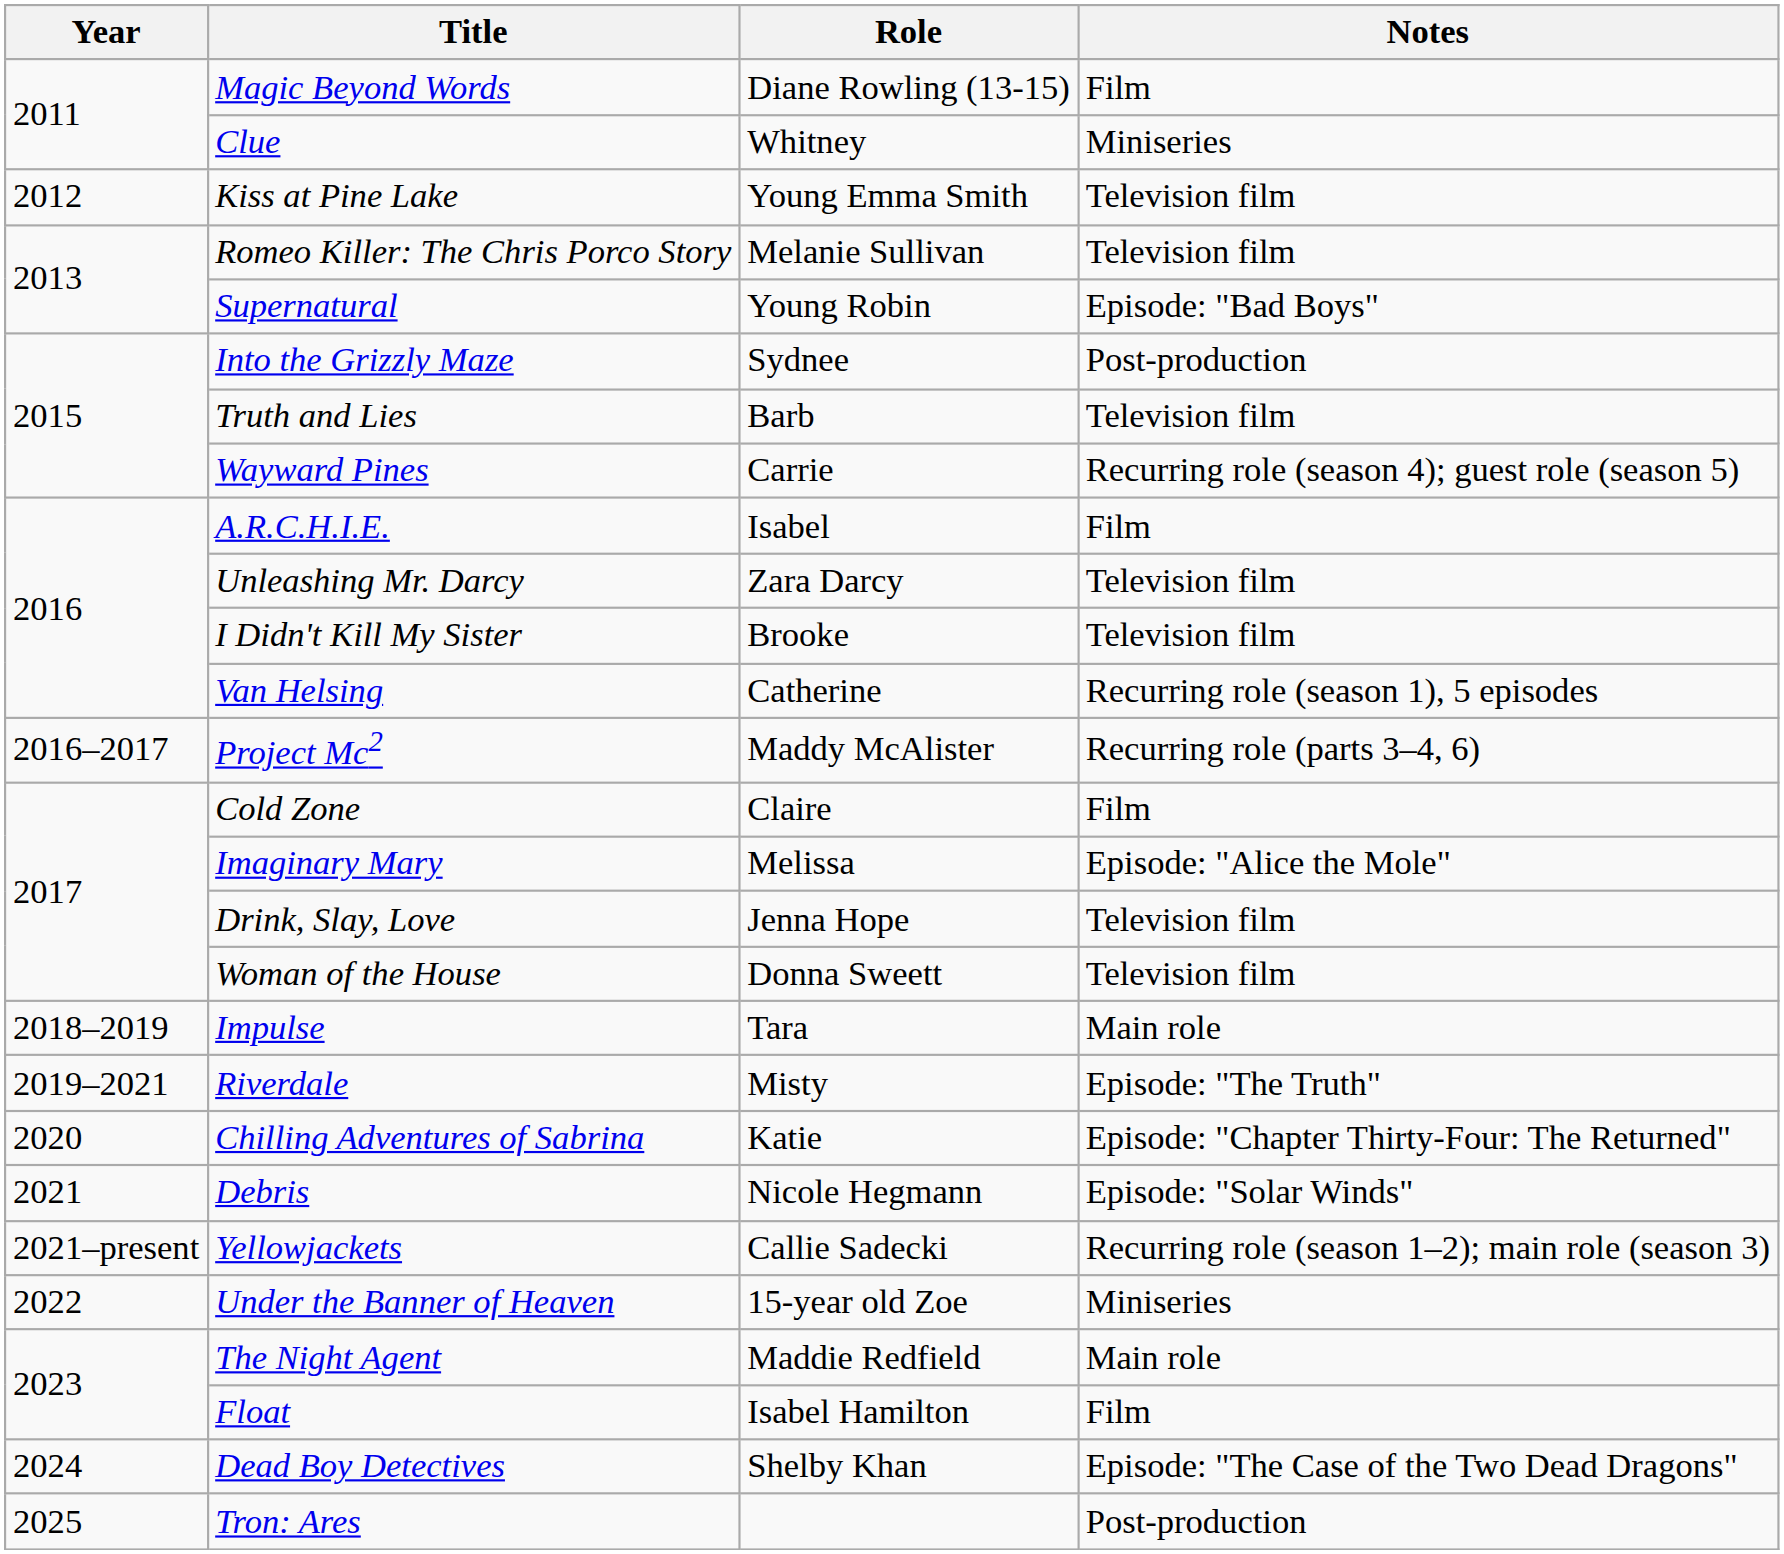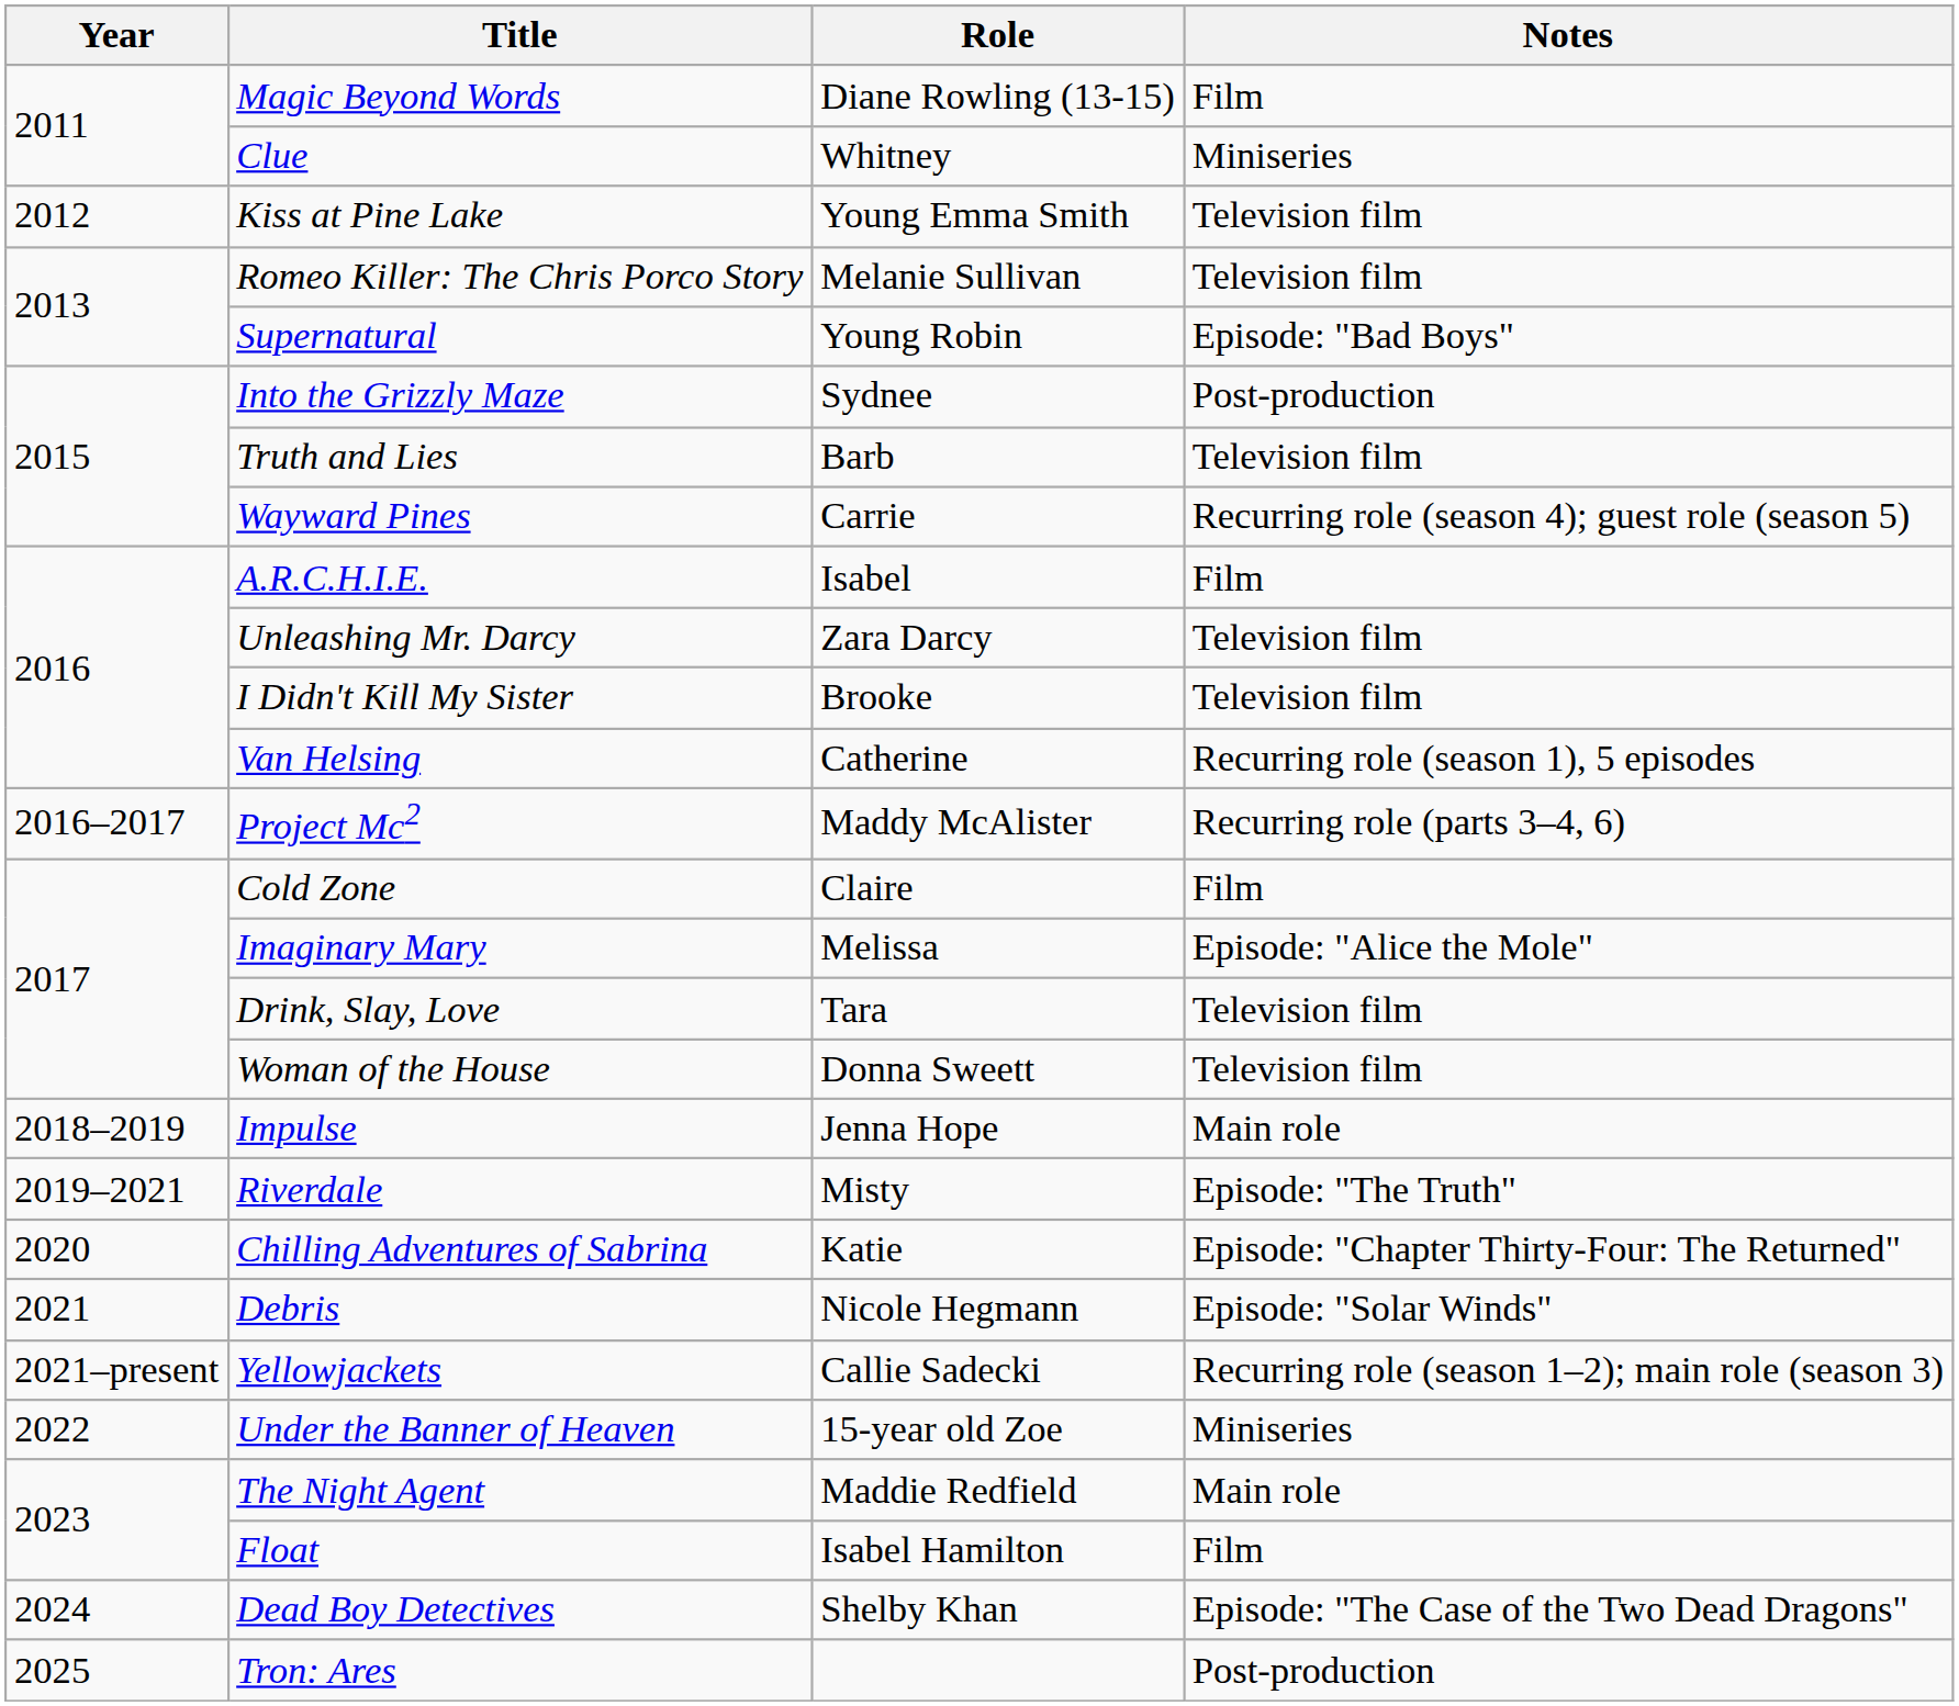 <table class="wikitable sortable">
 <tr>
 <th>Year</th>
 <th>Title</th>
 <th>Role</th>
 <th class="unsortable">Notes</th>
 </tr>
 <tr>
 <td rowspan="2">2011</td>
 <td><em><a href='#'>Magic Beyond Words</a></em></td>
 <td>Diane Rowling (13-15)</td>
 <td>Film</td>
 </tr>
 <tr>
 <td><a href='#'><em>Clue</em></a></td>
 <td>Whitney</td>
 <td>Miniseries</td>
 </tr>
 <tr>
 <td>2012</td>
 <td><em>Kiss at Pine Lake</em></td>
 <td>Young Emma Smith</td>
 <td>Television film</td>
 </tr>
 <tr>
 <td rowspan="2">2013</td>
 <td><em>Romeo Killer: The Chris Porco Story</em></td>
 <td>Melanie Sullivan</td>
 <td>Television film</td>
 </tr>
 <tr>
 <td><a href='#'><em>Supernatural</em></a></td>
 <td>Young Robin</td>
 <td>Episode: "Bad Boys"</td>
 </tr>
 <tr>
 <td rowspan="3">2015</td>
 <td><em><a href='#'>Into the Grizzly Maze</a></em></td>
 <td>Sydnee</td>
 <td>Post-production</td>
 </tr>
 <tr>
 <td><em>Truth and Lies</em></td>
 <td>Barb</td>
 <td>Television film</td>
 </tr>
 <tr>
 <td><em><a href='#'>Wayward Pines</a></em></td>
 <td>Carrie</td>
 <td>Recurring role (season 4); guest role (season 5)</td>
 </tr>
 <tr>
 <td rowspan="4">2016</td>
 <td><em><a href='#'>A.R.C.H.I.E.</a></em></td>
 <td>Isabel</td>
 <td>Film</td>
 </tr>
 <tr>
 <td><em>Unleashing Mr. Darcy</em></td>
 <td>Zara Darcy</td>
 <td>Television film</td>
 </tr>
 <tr>
 <td><em>I Didn't Kill My Sister</em></td>
 <td>Brooke</td>
 <td>Television film</td>
 </tr>
 <tr>
 <td><a href='#'><em>Van Helsing</em></a></td>
 <td>Catherine</td>
 <td>Recurring role (season 1), 5 episodes</td>
 </tr>
 <tr>
 <td>2016–2017</td>
 <td><em><a href='#'>Project Mc<sup>2</sup></a></em></td>
 <td>Maddy McAlister</td>
 <td>Recurring role (parts 3–4, 6)</td>
 </tr>
 <tr>
 <td rowspan="4">2017</td>
 <td><em>Cold Zone</em></td>
 <td>Claire</td>
 <td>Film</td>
 </tr>
 <tr>
 <td><em><a href='#'>Imaginary Mary</a></em></td>
 <td>Melissa</td>
 <td>Episode: "Alice the Mole"</td>
 </tr>
 <tr>
 <td><em>Drink, Slay, Love</em></td>
-<td>Jenna Hope</td>
+<td>Tara</td>
 <td>Television film</td>
 </tr>
 <tr>
 <td><em>Woman of the House</em></td>
 <td>Donna Sweett</td>
 <td>Television film</td>
 </tr>
 <tr>
 <td>2018–2019</td>
 <td><a href='#'><em>Impulse</em></a></td>
-<td>Tara</td>
+<td>Jenna Hope</td>
 <td>Main role</td>
 </tr>
 <tr>
 <td>2019–2021</td>
 <td><a href='#'><em>Riverdale</em></a></td>
 <td>Misty</td>
 <td>Episode: "The Truth"</td>
 </tr>
 <tr>
 <td>2020</td>
 <td><em><a href='#'>Chilling Adventures of Sabrina</a></em></td>
 <td>Katie</td>
 <td>Episode: "Chapter Thirty-Four: The Returned"</td>
 </tr>
 <tr>
 <td>2021</td>
 <td><em><a href='#'>Debris</a></em></td>
 <td>Nicole Hegmann</td>
 <td>Episode: "Solar Winds"</td>
 </tr>
 <tr>
 <td>2021–present</td>
 <td><em><a href='#'>Yellowjackets</a></em></td>
 <td>Callie Sadecki</td>
 <td>Recurring role (season 1–2); main role (season 3)</td>
 </tr>
 <tr>
 <td>2022</td>
 <td><em><a href='#'>Under the Banner of Heaven</a></em></td>
 <td>15-year old Zoe</td>
 <td>Miniseries</td>
 </tr>
 <tr>
 <td rowspan="2">2023</td>
 <td><em><a href='#'>The Night Agent</a></em></td>
 <td>Maddie Redfield</td>
 <td>Main role</td>
 </tr>
 <tr>
 <td><em><a href='#'>Float</a></em></td>
 <td>Isabel Hamilton</td>
 <td>Film</td>
 </tr>
 <tr>
 <td>2024</td>
 <td><em><a href='#'>Dead Boy Detectives</a></em></td>
 <td>Shelby Khan</td>
 <td>Episode: "The Case of the Two Dead Dragons"</td>
 </tr>
 <tr>
 <td>2025</td>
 <td><em><a href='#'>Tron: Ares</a></em></td>
 <td></td>
 <td>Post-production</td>
 </tr>
 </table>
